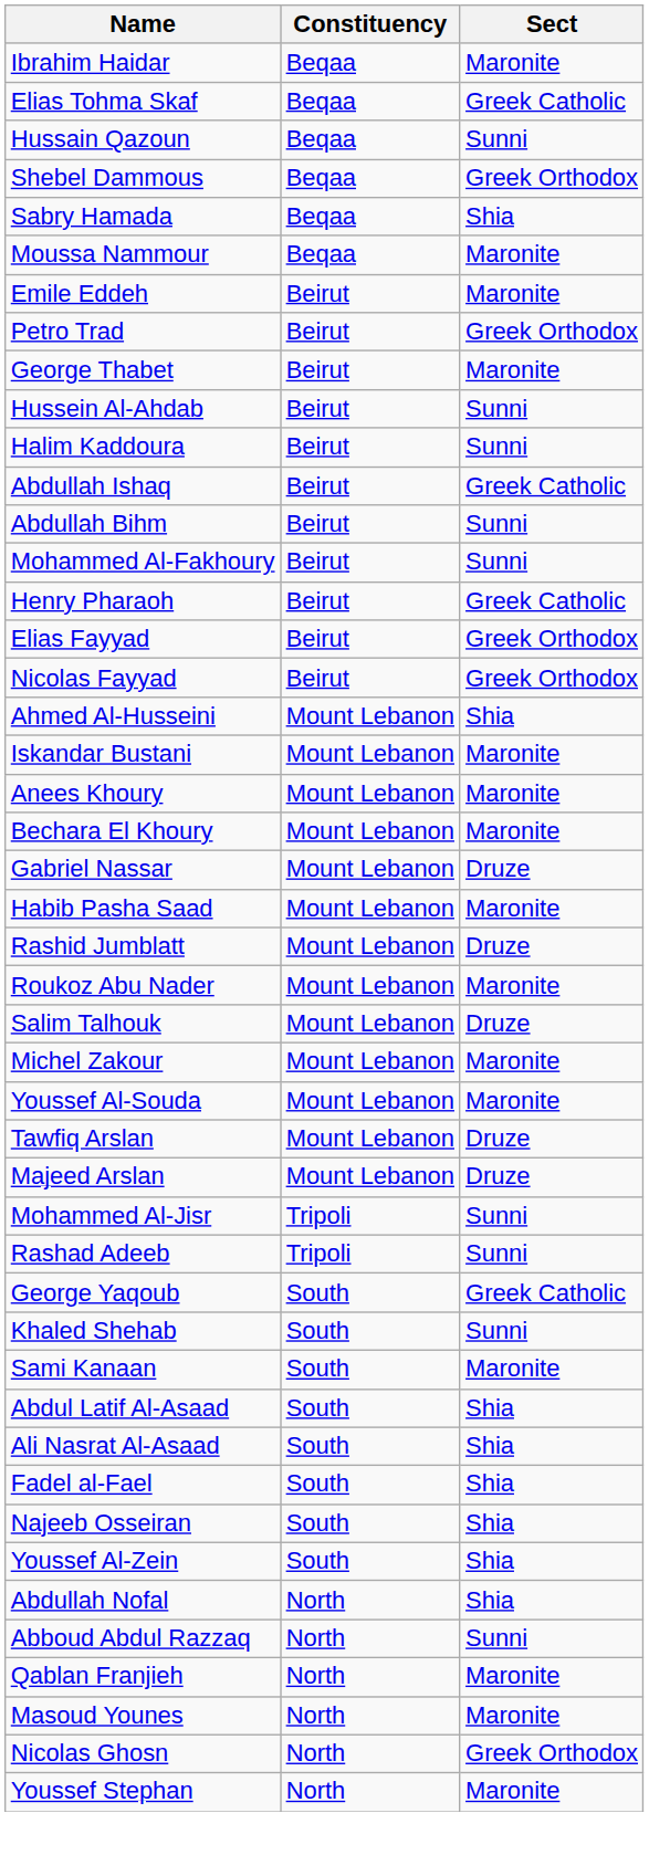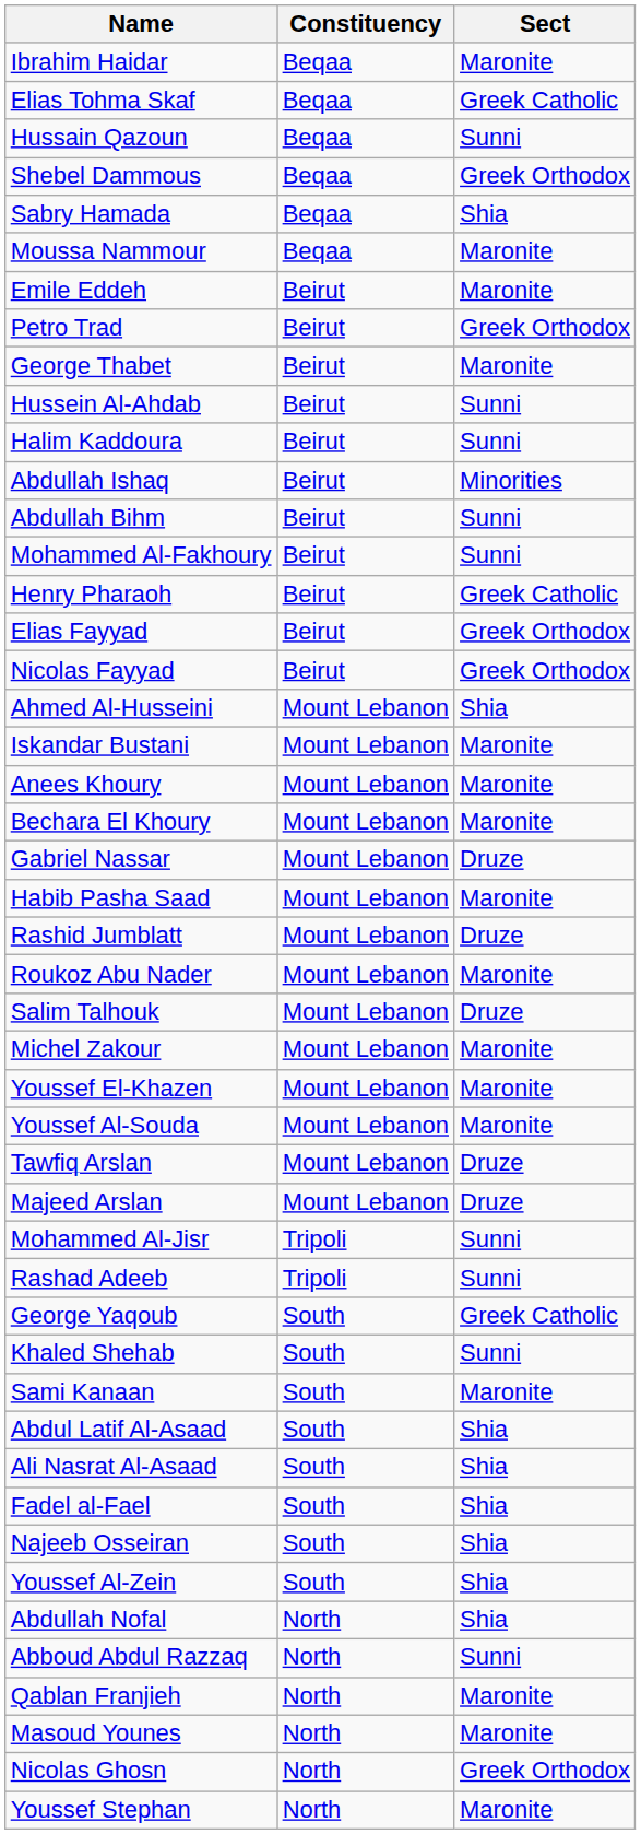 <table class="wikitable sortable">
 <tr>
 <th>Name</th>
 <th>Constituency</th>
 <th>Sect</th>
 </tr>
 <tr>
 <td><a href='#'>Ibrahim Haidar</a></td>
 <td><a href='#'>Beqaa</a></td>
 <td><a href='#'>Maronite</a></td>
 </tr>
 <tr>
 <td><a href='#'>Elias Tohma Skaf</a></td>
 <td><a href='#'>Beqaa</a></td>
 <td><a href='#'>Greek Catholic</a></td>
 </tr>
 <tr>
 <td><a href='#'>Hussain Qazoun</a></td>
 <td><a href='#'>Beqaa</a></td>
 <td><a href='#'>Sunni</a></td>
 </tr>
 <tr>
 <td><a href='#'>Shebel Dammous</a></td>
 <td><a href='#'>Beqaa</a></td>
 <td><a href='#'>Greek Orthodox</a></td>
 </tr>
 <tr>
 <td><a href='#'>Sabry Hamada</a></td>
 <td><a href='#'>Beqaa</a></td>
 <td><a href='#'>Shia</a></td>
 </tr>
 <tr>
 <td><a href='#'>Moussa Nammour</a></td>
 <td><a href='#'>Beqaa</a></td>
 <td><a href='#'>Maronite</a></td>
 </tr>
 <tr>
 <td><a href='#'>Emile Eddeh</a></td>
 <td><a href='#'>Beirut</a></td>
 <td><a href='#'>Maronite</a></td>
 </tr>
 <tr>
 <td><a href='#'>Petro Trad</a></td>
 <td><a href='#'>Beirut</a></td>
 <td><a href='#'>Greek Orthodox</a></td>
 </tr>
 <tr>
 <td><a href='#'>George Thabet</a></td>
 <td><a href='#'>Beirut</a></td>
 <td><a href='#'>Maronite</a></td>
 </tr>
 <tr>
 <td><a href='#'>Hussein Al-Ahdab</a></td>
 <td><a href='#'>Beirut</a></td>
 <td><a href='#'>Sunni</a></td>
 </tr>
 <tr>
 <td><a href='#'>Halim Kaddoura</a></td>
 <td><a href='#'>Beirut</a></td>
 <td><a href='#'>Sunni</a></td>
 </tr>
 <tr>
 <td><a href='#'>Abdullah Ishaq</a></td>
 <td><a href='#'>Beirut</a></td>
-<td><a href='#'>Greek Catholic</a></td>
+<td><a href='#'>Minorities</a></td>
 </tr>
 <tr>
 <td><a href='#'>Abdullah Bihm</a></td>
 <td><a href='#'>Beirut</a></td>
 <td><a href='#'>Sunni</a></td>
 </tr>
 <tr>
 <td><a href='#'>Mohammed Al-Fakhoury</a></td>
 <td><a href='#'>Beirut</a></td>
 <td><a href='#'>Sunni</a></td>
 </tr>
 <tr>
 <td><a href='#'>Henry Pharaoh</a></td>
 <td><a href='#'>Beirut</a></td>
 <td><a href='#'>Greek Catholic</a></td>
 </tr>
 <tr>
 <td><a href='#'>Elias Fayyad</a></td>
 <td><a href='#'>Beirut</a></td>
 <td><a href='#'>Greek Orthodox</a></td>
 </tr>
 <tr>
 <td><a href='#'>Nicolas Fayyad</a></td>
 <td><a href='#'>Beirut</a></td>
 <td><a href='#'>Greek Orthodox</a></td>
 </tr>
 <tr>
 <td><a href='#'>Ahmed Al-Husseini</a></td>
 <td><a href='#'>Mount Lebanon</a></td>
 <td><a href='#'>Shia</a></td>
 </tr>
 <tr>
 <td><a href='#'>Iskandar Bustani</a></td>
 <td><a href='#'>Mount Lebanon</a></td>
 <td><a href='#'>Maronite</a></td>
 </tr>
 <tr>
 <td><a href='#'>Anees Khoury</a></td>
 <td><a href='#'>Mount Lebanon</a></td>
 <td><a href='#'>Maronite</a></td>
 </tr>
 <tr>
 <td><a href='#'>Bechara El Khoury</a></td>
 <td><a href='#'>Mount Lebanon</a></td>
 <td><a href='#'>Maronite</a></td>
 </tr>
 <tr>
 <td><a href='#'>Gabriel Nassar</a></td>
 <td><a href='#'>Mount Lebanon</a></td>
 <td><a href='#'>Druze</a></td>
 </tr>
 <tr>
 <td><a href='#'>Habib Pasha Saad</a></td>
 <td><a href='#'>Mount Lebanon</a></td>
 <td><a href='#'>Maronite</a></td>
 </tr>
 <tr>
 <td><a href='#'>Rashid Jumblatt</a></td>
 <td><a href='#'>Mount Lebanon</a></td>
 <td><a href='#'>Druze</a></td>
 </tr>
 <tr>
 <td><a href='#'>Roukoz Abu Nader</a></td>
 <td><a href='#'>Mount Lebanon</a></td>
 <td><a href='#'>Maronite</a></td>
 </tr>
 <tr>
 <td><a href='#'>Salim Talhouk</a></td>
 <td><a href='#'>Mount Lebanon</a></td>
 <td><a href='#'>Druze</a></td>
 </tr>
 <tr>
 <td><a href='#'>Michel Zakour</a></td>
+<td><a href='#'>Mount Lebanon</a></td>
+<td><a href='#'>Maronite</a></td>
+</tr>
+<tr>
+<td><a href='#'>Youssef El-Khazen</a></td>
 <td><a href='#'>Mount Lebanon</a></td>
 <td><a href='#'>Maronite</a></td>
 </tr>
 <tr>
 <td><a href='#'>Youssef Al-Souda</a></td>
 <td><a href='#'>Mount Lebanon</a></td>
 <td><a href='#'>Maronite</a></td>
 </tr>
 <tr>
 <td><a href='#'>Tawfiq Arslan</a></td>
 <td><a href='#'>Mount Lebanon</a></td>
 <td><a href='#'>Druze</a></td>
 </tr>
 <tr>
 <td><a href='#'>Majeed Arslan</a></td>
 <td><a href='#'>Mount Lebanon</a></td>
 <td><a href='#'>Druze</a></td>
 </tr>
 <tr>
 <td><a href='#'>Mohammed Al-Jisr</a></td>
 <td><a href='#'>Tripoli</a></td>
 <td><a href='#'>Sunni</a></td>
 </tr>
 <tr>
 <td><a href='#'>Rashad Adeeb</a></td>
 <td><a href='#'>Tripoli</a></td>
 <td><a href='#'>Sunni</a></td>
 </tr>
 <tr>
 <td><a href='#'>George Yaqoub</a></td>
 <td><a href='#'>South</a></td>
 <td><a href='#'>Greek Catholic</a></td>
 </tr>
 <tr>
 <td><a href='#'>Khaled Shehab</a></td>
 <td><a href='#'>South</a></td>
 <td><a href='#'>Sunni</a></td>
 </tr>
 <tr>
 <td><a href='#'>Sami Kanaan</a></td>
 <td><a href='#'>South</a></td>
 <td><a href='#'>Maronite</a></td>
 </tr>
 <tr>
 <td><a href='#'>Abdul Latif Al-Asaad</a></td>
 <td><a href='#'>South</a></td>
 <td><a href='#'>Shia</a></td>
 </tr>
 <tr>
 <td><a href='#'>Ali Nasrat Al-Asaad</a></td>
 <td><a href='#'>South</a></td>
 <td><a href='#'>Shia</a></td>
 </tr>
 <tr>
 <td><a href='#'>Fadel al-Fael</a></td>
 <td><a href='#'>South</a></td>
 <td><a href='#'>Shia</a></td>
 </tr>
 <tr>
 <td><a href='#'>Najeeb Osseiran</a></td>
 <td><a href='#'>South</a></td>
 <td><a href='#'>Shia</a></td>
 </tr>
 <tr>
 <td><a href='#'>Youssef Al-Zein</a></td>
 <td><a href='#'>South</a></td>
 <td><a href='#'>Shia</a></td>
 </tr>
 <tr>
 <td><a href='#'>Abdullah Nofal</a></td>
 <td><a href='#'>North</a></td>
 <td><a href='#'>Shia</a></td>
 </tr>
 <tr>
 <td><a href='#'>Abboud Abdul Razzaq</a></td>
 <td><a href='#'>North</a></td>
 <td><a href='#'>Sunni</a></td>
 </tr>
 <tr>
 <td><a href='#'>Qablan Franjieh</a></td>
 <td><a href='#'>North</a></td>
 <td><a href='#'>Maronite</a></td>
 </tr>
 <tr>
 <td><a href='#'>Masoud Younes</a></td>
 <td><a href='#'>North</a></td>
 <td><a href='#'>Maronite</a></td>
 </tr>
 <tr>
 <td><a href='#'>Nicolas Ghosn</a></td>
 <td><a href='#'>North</a></td>
 <td><a href='#'>Greek Orthodox</a></td>
 </tr>
 <tr>
 <td><a href='#'>Youssef Stephan</a></td>
 <td><a href='#'>North</a></td>
 <td><a href='#'>Maronite</a></td>
 </tr>
 </table>
